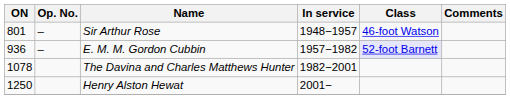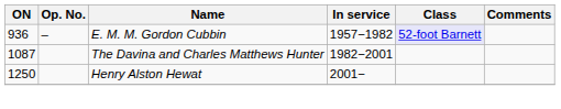 <table class="wikitable">
 <tr>
 <th>ON</th>
 <th>Op. No.</th>
 <th>Name</th>
 <th>In service</th>
 <th>Class</th>
 <th>Comments</th>
 </tr>
 <tr>
-<td>801</td>
-<td>–</td>
-<td><em>Sir Arthur Rose</em></td>
-<td>1948−1957</td>
-<td><a href='#'>46-foot Watson</a></td>
-<td></td>
-</tr>
-<tr>
 <td>936</td>
 <td>–</td>
 <td><em>E. M. M. Gordon Cubbin</em></td>
 <td>1957−1982</td>
 <td style="background: lavender;"><a href='#'>52-foot Barnett</a></td>
 <td></td>
 </tr>
 <tr>
-<td>1078</td>
+<td>1087</td>
 <td></td>
 <td><em>The Davina and Charles Matthews Hunter</em></td>
 <td>1982−2001</td>
 <td></td>
 <td></td>
 </tr>
 <tr>
 <td>1250</td>
 <td></td>
 <td><em>Henry Alston Hewat</em></td>
 <td>2001−</td>
 <td></td>
 <td></td>
 </tr>
 <tr>
 </tr>
 </table>
